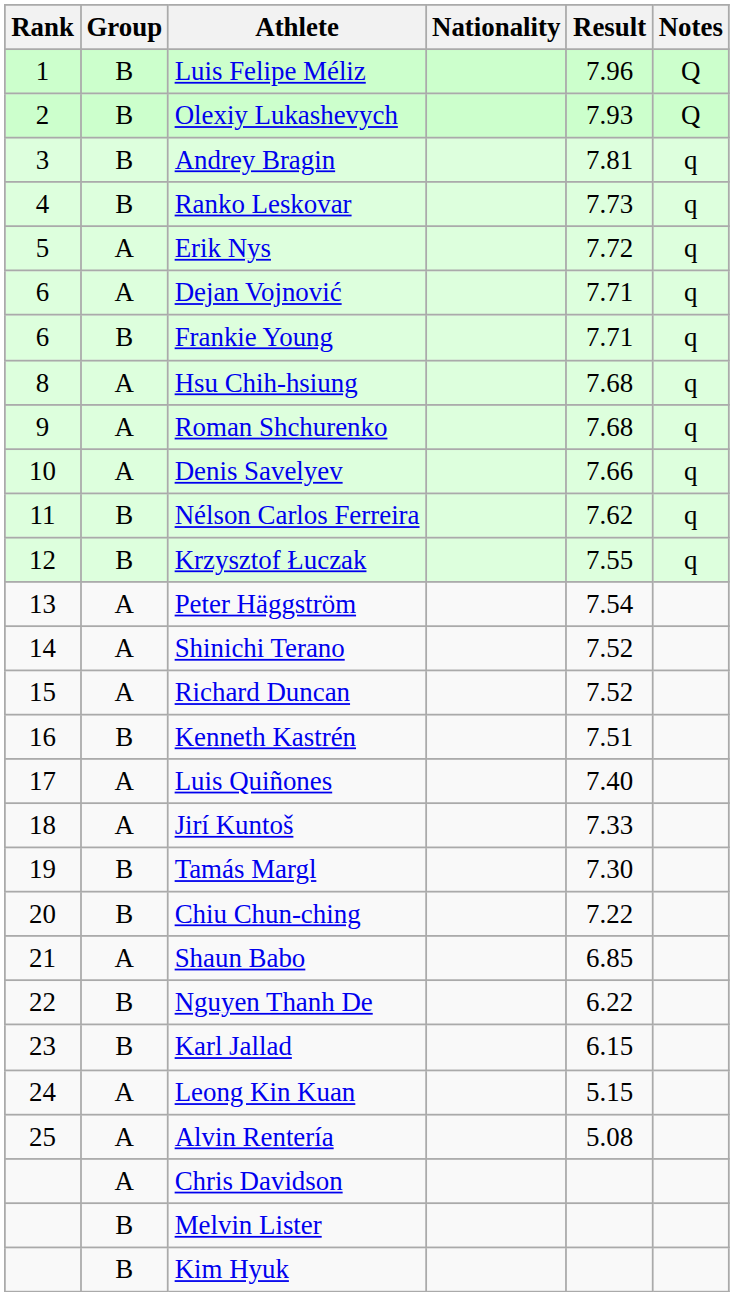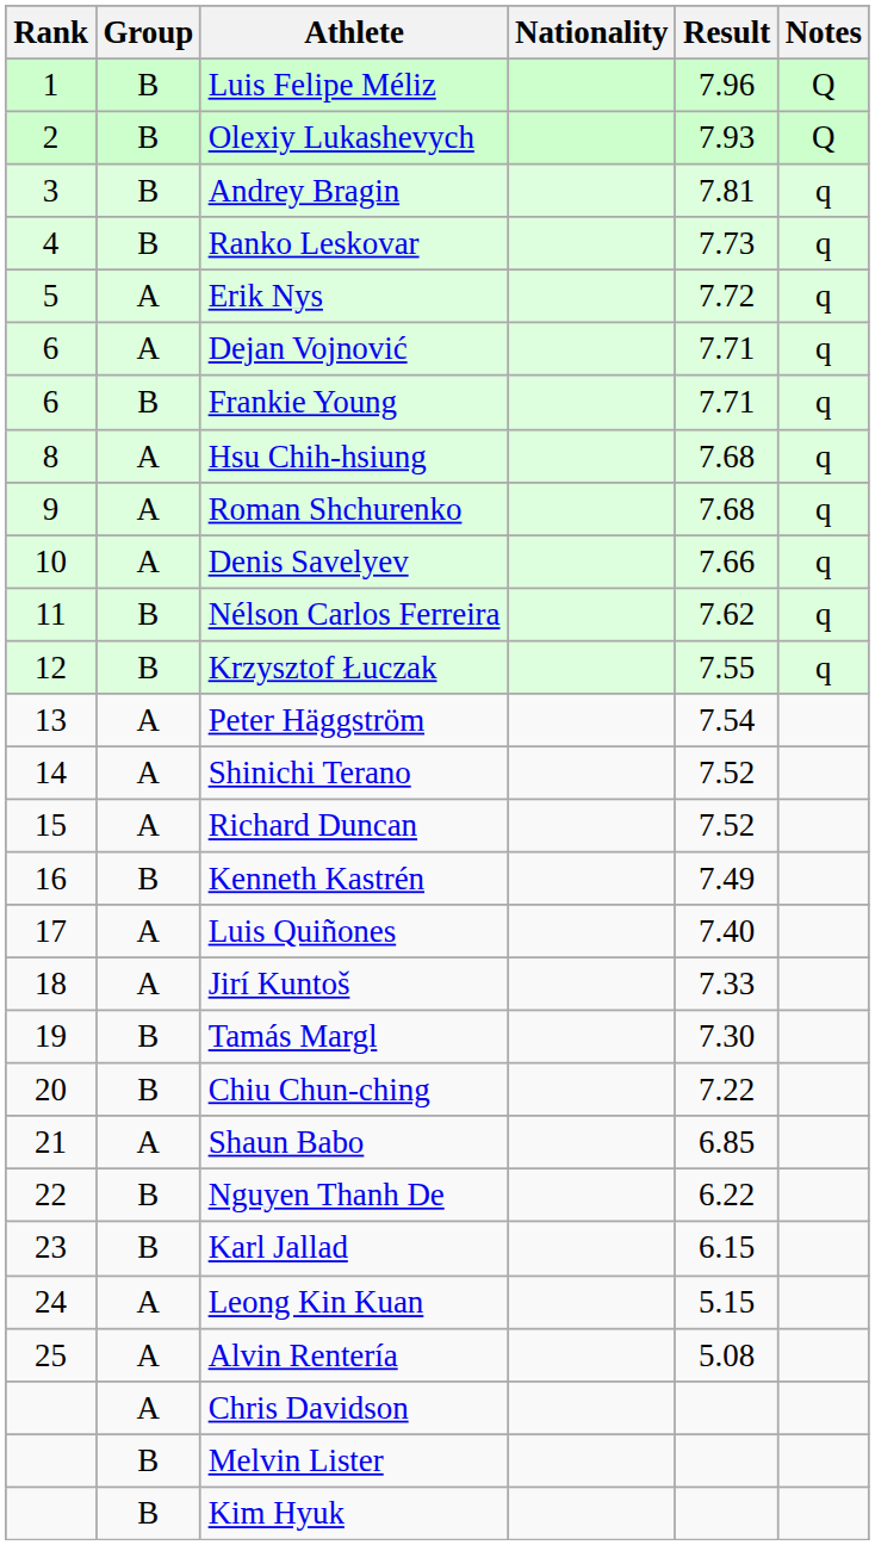 <table class="wikitable sortable" style="text-align:center;font-size:95%">
 <tr>
 <th>Rank</th>
 <th>Group</th>
 <th>Athlete</th>
 <th>Nationality</th>
 <th>Result</th>
 <th>Notes</th>
 </tr>
 <tr bgcolor=ccffcc>
 <td>1</td>
 <td>B</td>
 <td align="left"><a href='#'>Luis Felipe Méliz</a></td>
 <td align=left></td>
 <td>7.96</td>
 <td>Q</td>
 </tr>
 <tr bgcolor=ccffcc>
 <td>2</td>
 <td>B</td>
 <td align="left"><a href='#'>Olexiy Lukashevych</a></td>
 <td align=left></td>
 <td>7.93</td>
 <td>Q</td>
 </tr>
 <tr bgcolor=ddffdd>
 <td>3</td>
 <td>B</td>
 <td align="left"><a href='#'>Andrey Bragin</a></td>
 <td align=left></td>
 <td>7.81</td>
 <td>q</td>
 </tr>
 <tr bgcolor=ddffdd>
 <td>4</td>
 <td>B</td>
 <td align="left"><a href='#'>Ranko Leskovar</a></td>
 <td align=left></td>
 <td>7.73</td>
 <td>q</td>
 </tr>
 <tr bgcolor=ddffdd>
 <td>5</td>
 <td>A</td>
 <td align="left"><a href='#'>Erik Nys</a></td>
 <td align=left></td>
 <td>7.72</td>
 <td>q</td>
 </tr>
 <tr bgcolor=ddffdd>
 <td>6</td>
 <td>A</td>
 <td align="left"><a href='#'>Dejan Vojnović</a></td>
 <td align=left></td>
 <td>7.71</td>
 <td>q</td>
 </tr>
 <tr bgcolor=ddffdd>
 <td>6</td>
 <td>B</td>
 <td align="left"><a href='#'>Frankie Young</a></td>
 <td align=left></td>
 <td>7.71</td>
 <td>q</td>
 </tr>
 <tr bgcolor=ddffdd>
 <td>8</td>
 <td>A</td>
 <td align="left"><a href='#'>Hsu Chih-hsiung</a></td>
 <td align=left></td>
 <td>7.68</td>
 <td>q</td>
 </tr>
 <tr bgcolor=ddffdd>
 <td>9</td>
 <td>A</td>
 <td align="left"><a href='#'>Roman Shchurenko</a></td>
 <td align=left></td>
 <td>7.68</td>
 <td>q</td>
 </tr>
 <tr bgcolor=ddffdd>
 <td>10</td>
 <td>A</td>
 <td align="left"><a href='#'>Denis Savelyev</a></td>
 <td align=left></td>
 <td>7.66</td>
 <td>q</td>
 </tr>
 <tr bgcolor=ddffdd>
 <td>11</td>
 <td>B</td>
 <td align="left"><a href='#'>Nélson Carlos Ferreira</a></td>
 <td align=left></td>
 <td>7.62</td>
 <td>q</td>
 </tr>
 <tr bgcolor=ddffdd>
 <td>12</td>
 <td>B</td>
 <td align="left"><a href='#'>Krzysztof Łuczak</a></td>
 <td align=left></td>
 <td>7.55</td>
 <td>q</td>
 </tr>
 <tr>
 <td>13</td>
 <td>A</td>
 <td align="left"><a href='#'>Peter Häggström</a></td>
 <td align=left></td>
 <td>7.54</td>
 <td></td>
 </tr>
 <tr>
 <td>14</td>
 <td>A</td>
 <td align="left"><a href='#'>Shinichi Terano</a></td>
 <td align=left></td>
 <td>7.52</td>
 <td></td>
 </tr>
 <tr>
 <td>15</td>
 <td>A</td>
 <td align="left"><a href='#'>Richard Duncan</a></td>
 <td align=left></td>
 <td>7.52</td>
 <td></td>
 </tr>
 <tr>
 <td>16</td>
 <td>B</td>
 <td align="left"><a href='#'>Kenneth Kastrén</a></td>
 <td align=left></td>
-<td>7.51</td>
+<td>7.49</td>
 <td></td>
 </tr>
 <tr>
 <td>17</td>
 <td>A</td>
 <td align="left"><a href='#'>Luis Quiñones</a></td>
 <td align=left></td>
 <td>7.40</td>
 <td></td>
 </tr>
 <tr>
 <td>18</td>
 <td>A</td>
 <td align="left"><a href='#'>Jirí Kuntoš</a></td>
 <td align=left></td>
 <td>7.33</td>
 <td></td>
 </tr>
 <tr>
 <td>19</td>
 <td>B</td>
 <td align="left"><a href='#'>Tamás Margl</a></td>
 <td align=left></td>
 <td>7.30</td>
 <td></td>
 </tr>
 <tr>
 <td>20</td>
 <td>B</td>
 <td align="left"><a href='#'>Chiu Chun-ching</a></td>
 <td align=left></td>
 <td>7.22</td>
 <td></td>
 </tr>
 <tr>
 <td>21</td>
 <td>A</td>
 <td align="left"><a href='#'>Shaun Babo</a></td>
 <td align=left></td>
 <td>6.85</td>
 <td></td>
 </tr>
 <tr>
 <td>22</td>
 <td>B</td>
 <td align="left"><a href='#'>Nguyen Thanh De</a></td>
 <td align=left></td>
 <td>6.22</td>
 <td></td>
 </tr>
 <tr>
 <td>23</td>
 <td>B</td>
 <td align="left"><a href='#'>Karl Jallad</a></td>
 <td align=left></td>
 <td>6.15</td>
 <td></td>
 </tr>
 <tr>
 <td>24</td>
 <td>A</td>
 <td align="left"><a href='#'>Leong Kin Kuan</a></td>
 <td align=left></td>
 <td>5.15</td>
 <td></td>
 </tr>
 <tr>
 <td>25</td>
 <td>A</td>
 <td align="left"><a href='#'>Alvin Rentería</a></td>
 <td align=left></td>
 <td>5.08</td>
 <td></td>
 </tr>
 <tr>
 <td></td>
 <td>A</td>
 <td align="left"><a href='#'>Chris Davidson</a></td>
 <td align=left></td>
 <td></td>
 <td></td>
 </tr>
 <tr>
 <td></td>
 <td>B</td>
 <td align="left"><a href='#'>Melvin Lister</a></td>
 <td align=left></td>
 <td></td>
 <td></td>
 </tr>
 <tr>
 <td></td>
 <td>B</td>
 <td align="left"><a href='#'>Kim Hyuk</a></td>
 <td align=left></td>
 <td></td>
 <td></td>
 </tr>
 </table>
